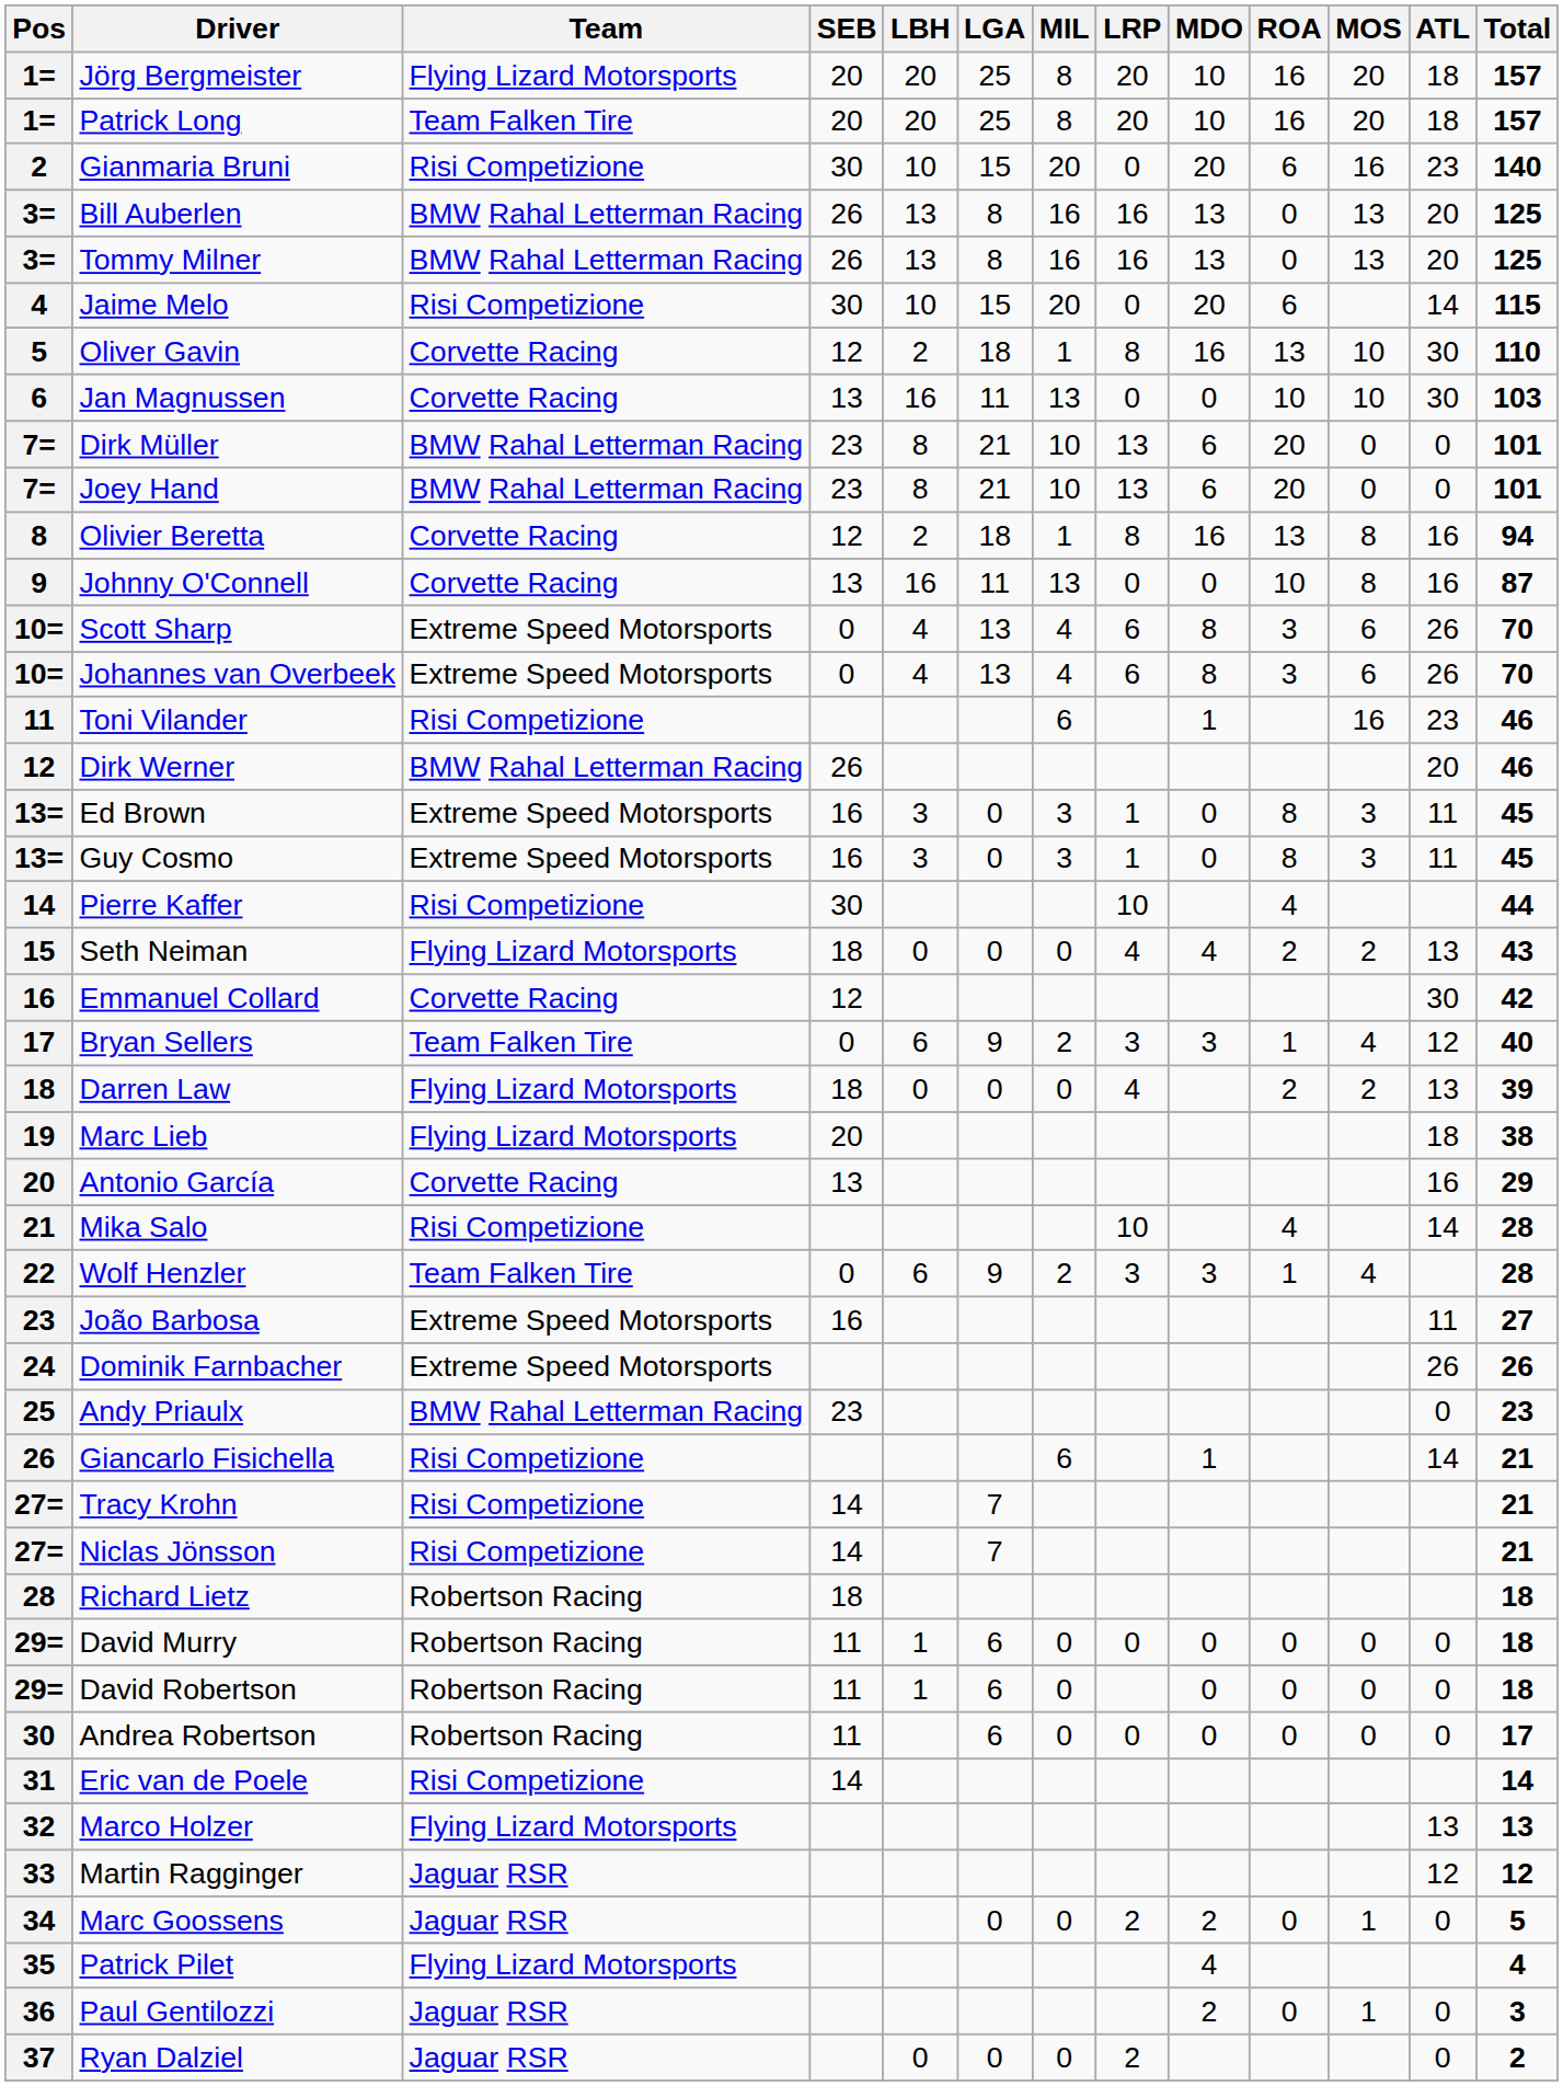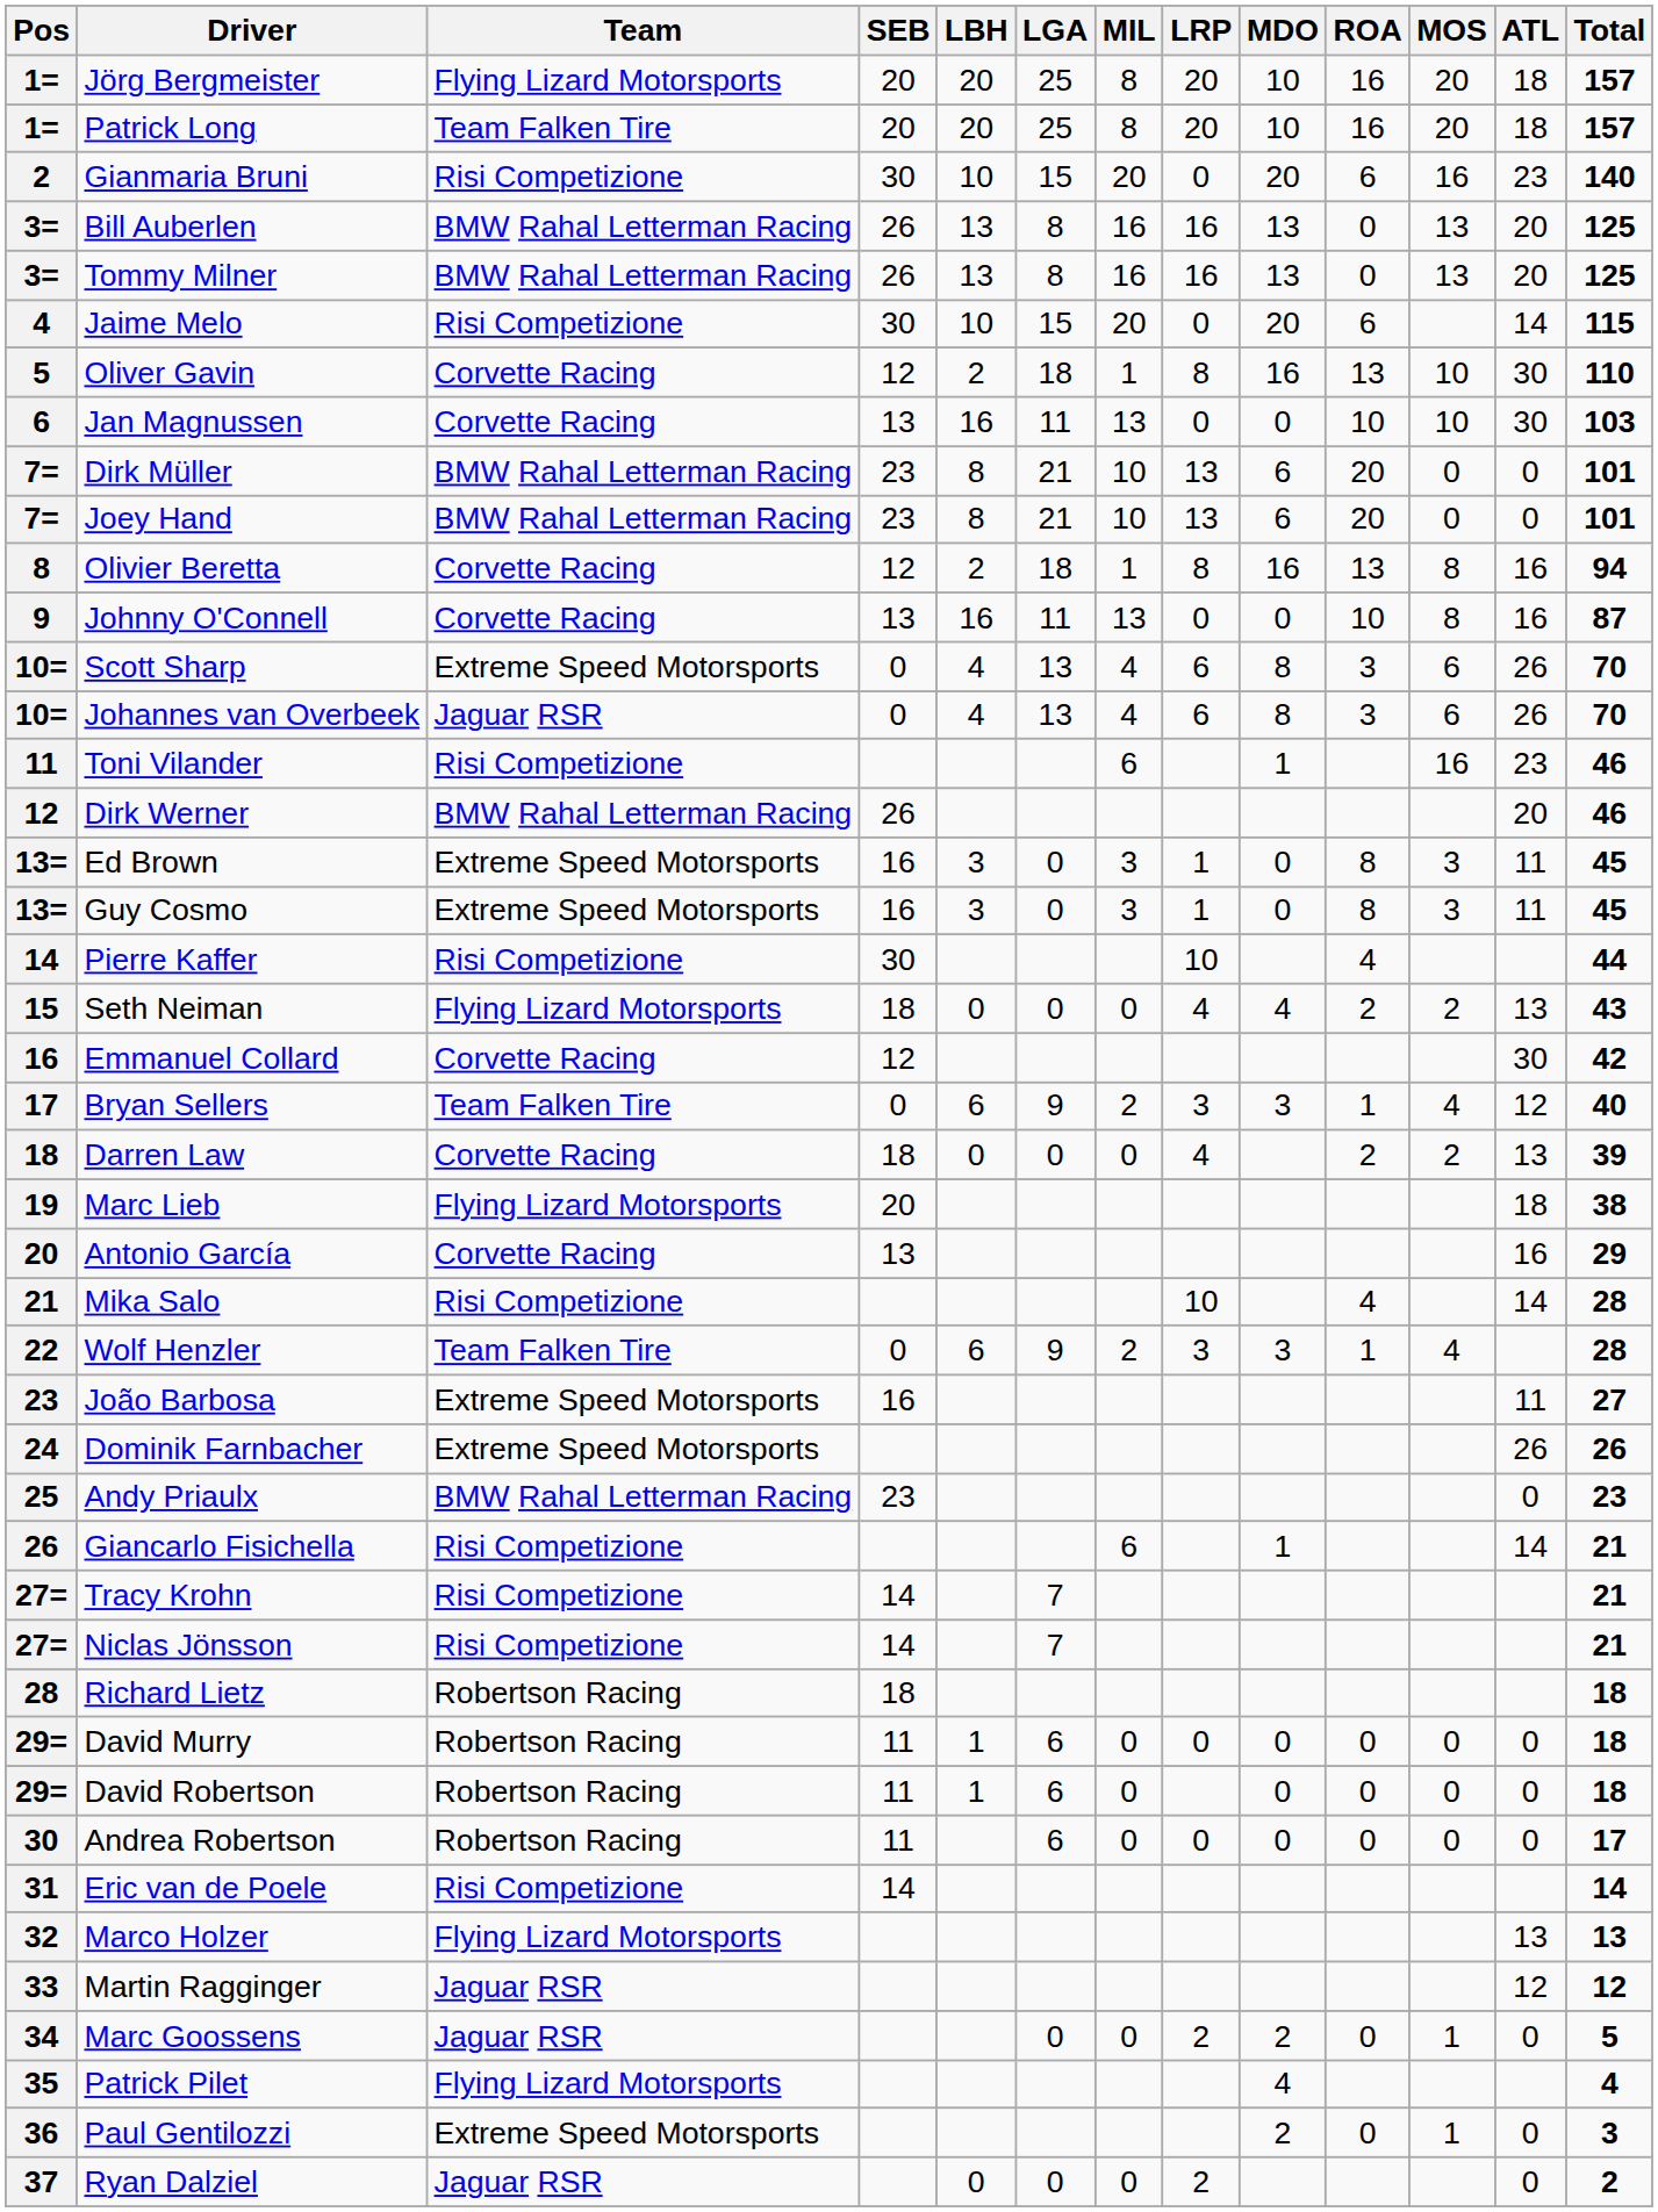 <table class="wikitable" style="font-size: 90%;">
 <tr>
 <th>Pos</th>
 <th>Driver</th>
 <th>Team</th>
 <th>SEB</th>
 <th>LBH</th>
 <th>LGA</th>
 <th>MIL</th>
 <th>LRP</th>
 <th>MDO</th>
 <th>ROA</th>
 <th>MOS</th>
 <th>ATL</th>
 <th>Total</th>
 </tr>
 <tr>
 <th>1=</th>
 <td> <a href='#'>Jörg Bergmeister</a></td>
 <td> <a href='#'>Flying Lizard Motorsports</a></td>
 <td align="center">20</td>
 <td align="center">20</td>
 <td align="center">25</td>
 <td align="center">8</td>
 <td align="center">20</td>
 <td align="center">10</td>
 <td align="center">16</td>
 <td align="center">20</td>
 <td align="center">18</td>
 <td align="center"><strong>157</strong></td>
 </tr>
 <tr>
 <th>1=</th>
 <td> <a href='#'>Patrick Long</a></td>
 <td> <a href='#'>Team Falken Tire</a></td>
 <td align="center">20</td>
 <td align="center">20</td>
 <td align="center">25</td>
 <td align="center">8</td>
 <td align="center">20</td>
 <td align="center">10</td>
 <td align="center">16</td>
 <td align="center">20</td>
 <td align="center">18</td>
 <td align="center"><strong>157</strong></td>
 </tr>
 <tr>
 <th>2</th>
 <td> <a href='#'>Gianmaria Bruni</a></td>
 <td> <a href='#'>Risi Competizione</a></td>
 <td align="center">30</td>
 <td align="center">10</td>
 <td align="center">15</td>
 <td align="center">20</td>
 <td align="center">0</td>
 <td align="center">20</td>
 <td align="center">6</td>
 <td align="center">16</td>
 <td align="center">23</td>
 <td align="center"><strong>140</strong></td>
 </tr>
 <tr>
 <th>3=</th>
 <td> <a href='#'>Bill Auberlen</a></td>
 <td> <a href='#'>BMW</a> <a href='#'>Rahal Letterman Racing</a></td>
 <td align="center">26</td>
 <td align="center">13</td>
 <td align="center">8</td>
 <td align="center">16</td>
 <td align="center">16</td>
 <td align="center">13</td>
 <td align="center">0</td>
 <td align="center">13</td>
 <td align="center">20</td>
 <td align="center"><strong>125</strong></td>
 </tr>
 <tr>
 <th>3=</th>
 <td> <a href='#'>Tommy Milner</a></td>
 <td> <a href='#'>BMW</a> <a href='#'>Rahal Letterman Racing</a></td>
 <td align="center">26</td>
 <td align="center">13</td>
 <td align="center">8</td>
 <td align="center">16</td>
 <td align="center">16</td>
 <td align="center">13</td>
 <td align="center">0</td>
 <td align="center">13</td>
 <td align="center">20</td>
 <td align="center"><strong>125</strong></td>
 </tr>
 <tr>
 <th>4</th>
 <td> <a href='#'>Jaime Melo</a></td>
 <td> <a href='#'>Risi Competizione</a></td>
 <td align="center">30</td>
 <td align="center">10</td>
 <td align="center">15</td>
 <td align="center">20</td>
 <td align="center">0</td>
 <td align="center">20</td>
 <td align="center">6</td>
 <td></td>
 <td align="center">14</td>
 <td align="center"><strong>115</strong></td>
 </tr>
 <tr>
 <th>5</th>
 <td> <a href='#'>Oliver Gavin</a></td>
 <td> <a href='#'>Corvette Racing</a></td>
 <td align="center">12</td>
 <td align="center">2</td>
 <td align="center">18</td>
 <td align="center">1</td>
 <td align="center">8</td>
 <td align="center">16</td>
 <td align="center">13</td>
 <td align="center">10</td>
 <td align="center">30</td>
 <td align="center"><strong>110</strong></td>
 </tr>
 <tr>
 <th>6</th>
 <td> <a href='#'>Jan Magnussen</a></td>
 <td> <a href='#'>Corvette Racing</a></td>
 <td align="center">13</td>
 <td align="center">16</td>
 <td align="center">11</td>
 <td align="center">13</td>
 <td align="center">0</td>
 <td align="center">0</td>
 <td align="center">10</td>
 <td align="center">10</td>
 <td align="center">30</td>
 <td align="center"><strong>103</strong></td>
 </tr>
 <tr>
 <th>7=</th>
 <td> <a href='#'>Dirk Müller</a></td>
 <td> <a href='#'>BMW</a> <a href='#'>Rahal Letterman Racing</a></td>
 <td align="center">23</td>
 <td align="center">8</td>
 <td align="center">21</td>
 <td align="center">10</td>
 <td align="center">13</td>
 <td align="center">6</td>
 <td align="center">20</td>
 <td align="center">0</td>
 <td align="center">0</td>
 <td align="center"><strong>101</strong></td>
 </tr>
 <tr>
 <th>7=</th>
 <td> <a href='#'>Joey Hand</a></td>
 <td> <a href='#'>BMW</a> <a href='#'>Rahal Letterman Racing</a></td>
 <td align="center">23</td>
 <td align="center">8</td>
 <td align="center">21</td>
 <td align="center">10</td>
 <td align="center">13</td>
 <td align="center">6</td>
 <td align="center">20</td>
 <td align="center">0</td>
 <td align="center">0</td>
 <td align="center"><strong>101</strong></td>
 </tr>
 <tr>
 <th>8</th>
 <td> <a href='#'>Olivier Beretta</a></td>
 <td> <a href='#'>Corvette Racing</a></td>
 <td align="center">12</td>
 <td align="center">2</td>
 <td align="center">18</td>
 <td align="center">1</td>
 <td align="center">8</td>
 <td align="center">16</td>
 <td align="center">13</td>
 <td align="center">8</td>
 <td align="center">16</td>
 <td align="center"><strong>94</strong></td>
 </tr>
 <tr>
 <th>9</th>
 <td> <a href='#'>Johnny O'Connell</a></td>
 <td> <a href='#'>Corvette Racing</a></td>
 <td align="center">13</td>
 <td align="center">16</td>
 <td align="center">11</td>
 <td align="center">13</td>
 <td align="center">0</td>
 <td align="center">0</td>
 <td align="center">10</td>
 <td align="center">8</td>
 <td align="center">16</td>
 <td align="center"><strong>87</strong></td>
 </tr>
 <tr>
 <th>10=</th>
 <td> <a href='#'>Scott Sharp</a></td>
 <td> Extreme Speed Motorsports</td>
 <td align="center">0</td>
 <td align="center">4</td>
 <td align="center">13</td>
 <td align="center">4</td>
 <td align="center">6</td>
 <td align="center">8</td>
 <td align="center">3</td>
 <td align="center">6</td>
 <td align="center">26</td>
 <td align="center"><strong>70</strong></td>
 </tr>
 <tr>
 <th>10=</th>
 <td> <a href='#'>Johannes van Overbeek</a></td>
-<td> Extreme Speed Motorsports</td>
+<td> <a href='#'>Jaguar</a> <a href='#'>RSR</a></td>
 <td align="center">0</td>
 <td align="center">4</td>
 <td align="center">13</td>
 <td align="center">4</td>
 <td align="center">6</td>
 <td align="center">8</td>
 <td align="center">3</td>
 <td align="center">6</td>
 <td align="center">26</td>
 <td align="center"><strong>70</strong></td>
 </tr>
 <tr>
 <th>11</th>
 <td> <a href='#'>Toni Vilander</a></td>
 <td> <a href='#'>Risi Competizione</a></td>
 <td></td>
 <td></td>
 <td></td>
 <td align="center">6</td>
 <td></td>
 <td align="center">1</td>
 <td></td>
 <td align="center">16</td>
 <td align="center">23</td>
 <td align="center"><strong>46</strong></td>
 </tr>
 <tr>
 <th>12</th>
 <td> <a href='#'>Dirk Werner</a></td>
 <td> <a href='#'>BMW</a> <a href='#'>Rahal Letterman Racing</a></td>
 <td align="center">26</td>
 <td></td>
 <td></td>
 <td></td>
 <td></td>
 <td></td>
 <td></td>
 <td></td>
 <td align="center">20</td>
 <td align="center"><strong>46</strong></td>
 </tr>
 <tr>
 <th>13=</th>
 <td> Ed Brown</td>
 <td> Extreme Speed Motorsports</td>
 <td align="center">16</td>
 <td align="center">3</td>
 <td align="center">0</td>
 <td align="center">3</td>
 <td align="center">1</td>
 <td align="center">0</td>
 <td align="center">8</td>
 <td align="center">3</td>
 <td align="center">11</td>
 <td align="center"><strong>45</strong></td>
 </tr>
 <tr>
 <th>13=</th>
 <td> Guy Cosmo</td>
 <td> Extreme Speed Motorsports</td>
 <td align="center">16</td>
 <td align="center">3</td>
 <td align="center">0</td>
 <td align="center">3</td>
 <td align="center">1</td>
 <td align="center">0</td>
 <td align="center">8</td>
 <td align="center">3</td>
 <td align="center">11</td>
 <td align="center"><strong>45</strong></td>
 </tr>
 <tr>
 <th>14</th>
 <td> <a href='#'>Pierre Kaffer</a></td>
 <td> <a href='#'>Risi Competizione</a></td>
 <td align="center">30</td>
 <td></td>
 <td></td>
 <td></td>
 <td align="center">10</td>
 <td></td>
 <td align="center">4</td>
 <td></td>
 <td></td>
 <td align="center"><strong>44</strong></td>
 </tr>
 <tr>
 <th>15</th>
 <td> Seth Neiman</td>
 <td> <a href='#'>Flying Lizard Motorsports</a></td>
 <td align="center">18</td>
 <td align="center">0</td>
 <td align="center">0</td>
 <td align="center">0</td>
 <td align="center">4</td>
 <td align="center">4</td>
 <td align="center">2</td>
 <td align="center">2</td>
 <td align="center">13</td>
 <td align="center"><strong>43</strong></td>
 </tr>
 <tr>
 <th>16</th>
 <td> <a href='#'>Emmanuel Collard</a></td>
 <td> <a href='#'>Corvette Racing</a></td>
 <td align="center">12</td>
 <td></td>
 <td></td>
 <td></td>
 <td></td>
 <td></td>
 <td></td>
 <td></td>
 <td align="center">30</td>
 <td align="center"><strong>42</strong></td>
 </tr>
 <tr>
 <th>17</th>
 <td> <a href='#'>Bryan Sellers</a></td>
 <td> <a href='#'>Team Falken Tire</a></td>
 <td align="center">0</td>
 <td align="center">6</td>
 <td align="center">9</td>
 <td align="center">2</td>
 <td align="center">3</td>
 <td align="center">3</td>
 <td align="center">1</td>
 <td align="center">4</td>
 <td align="center">12</td>
 <td align="center"><strong>40</strong></td>
 </tr>
 <tr>
 <th>18</th>
 <td> <a href='#'>Darren Law</a></td>
-<td> <a href='#'>Flying Lizard Motorsports</a></td>
+<td> <a href='#'>Corvette Racing</a></td>
 <td align="center">18</td>
 <td align="center">0</td>
 <td align="center">0</td>
 <td align="center">0</td>
 <td align="center">4</td>
 <td></td>
 <td align="center">2</td>
 <td align="center">2</td>
 <td align="center">13</td>
 <td align="center"><strong>39</strong></td>
 </tr>
 <tr>
 <th>19</th>
 <td> <a href='#'>Marc Lieb</a></td>
 <td> <a href='#'>Flying Lizard Motorsports</a></td>
 <td align="center">20</td>
 <td></td>
 <td></td>
 <td></td>
 <td></td>
 <td></td>
 <td></td>
 <td></td>
 <td align="center">18</td>
 <td align="center"><strong>38</strong></td>
 </tr>
 <tr>
 <th>20</th>
 <td> <a href='#'>Antonio García</a></td>
 <td> <a href='#'>Corvette Racing</a></td>
 <td align="center">13</td>
 <td></td>
 <td></td>
 <td></td>
 <td></td>
 <td></td>
 <td></td>
 <td></td>
 <td align="center">16</td>
 <td align="center"><strong>29</strong></td>
 </tr>
 <tr>
 <th>21</th>
 <td> <a href='#'>Mika Salo</a></td>
 <td> <a href='#'>Risi Competizione</a></td>
 <td></td>
 <td></td>
 <td></td>
 <td></td>
 <td align="center">10</td>
 <td></td>
 <td align="center">4</td>
 <td></td>
 <td align="center">14</td>
 <td align="center"><strong>28</strong></td>
 </tr>
 <tr>
 <th>22</th>
 <td> <a href='#'>Wolf Henzler</a></td>
 <td> <a href='#'>Team Falken Tire</a></td>
 <td align="center">0</td>
 <td align="center">6</td>
 <td align="center">9</td>
 <td align="center">2</td>
 <td align="center">3</td>
 <td align="center">3</td>
 <td align="center">1</td>
 <td align="center">4</td>
 <td></td>
 <td align="center"><strong>28</strong></td>
 </tr>
 <tr>
 <th>23</th>
 <td> <a href='#'>João Barbosa</a></td>
 <td> Extreme Speed Motorsports</td>
 <td align="center">16</td>
 <td></td>
 <td></td>
 <td></td>
 <td></td>
 <td></td>
 <td></td>
 <td></td>
 <td align="center">11</td>
 <td align="center"><strong>27</strong></td>
 </tr>
 <tr>
 <th>24</th>
 <td> <a href='#'>Dominik Farnbacher</a></td>
 <td> Extreme Speed Motorsports</td>
 <td></td>
 <td></td>
 <td></td>
 <td></td>
 <td></td>
 <td></td>
 <td></td>
 <td></td>
 <td align="center">26</td>
 <td align="center"><strong>26</strong></td>
 </tr>
 <tr>
 <th>25</th>
 <td> <a href='#'>Andy Priaulx</a></td>
 <td> <a href='#'>BMW</a> <a href='#'>Rahal Letterman Racing</a></td>
 <td align="center">23</td>
 <td></td>
 <td></td>
 <td></td>
 <td></td>
 <td></td>
 <td></td>
 <td></td>
 <td align="center">0</td>
 <td align="center"><strong>23</strong></td>
 </tr>
 <tr>
 <th>26</th>
 <td> <a href='#'>Giancarlo Fisichella</a></td>
 <td> <a href='#'>Risi Competizione</a></td>
 <td></td>
 <td></td>
 <td></td>
 <td align="center">6</td>
 <td></td>
 <td align="center">1</td>
 <td></td>
 <td></td>
 <td align="center">14</td>
 <td align="center"><strong>21</strong></td>
 </tr>
 <tr>
 <th>27=</th>
 <td> <a href='#'>Tracy Krohn</a></td>
 <td> <a href='#'>Risi Competizione</a></td>
 <td align="center">14</td>
 <td></td>
 <td align="center">7</td>
 <td></td>
 <td></td>
 <td></td>
 <td></td>
 <td></td>
 <td></td>
 <td align="center"><strong>21</strong></td>
 </tr>
 <tr>
 <th>27=</th>
 <td> <a href='#'>Niclas Jönsson</a></td>
 <td> <a href='#'>Risi Competizione</a></td>
 <td align="center">14</td>
 <td></td>
 <td align="center">7</td>
 <td></td>
 <td></td>
 <td></td>
 <td></td>
 <td></td>
 <td></td>
 <td align="center"><strong>21</strong></td>
 </tr>
 <tr>
 <th>28</th>
 <td> <a href='#'>Richard Lietz</a></td>
 <td> Robertson Racing</td>
 <td align="center">18</td>
 <td></td>
 <td></td>
 <td></td>
 <td></td>
 <td></td>
 <td></td>
 <td></td>
 <td></td>
 <td align="center"><strong>18</strong></td>
 </tr>
 <tr>
 <th>29=</th>
 <td> David Murry</td>
 <td> Robertson Racing</td>
 <td align="center">11</td>
 <td align="center">1</td>
 <td align="center">6</td>
 <td align="center">0</td>
 <td align="center">0</td>
 <td align="center">0</td>
 <td align="center">0</td>
 <td align="center">0</td>
 <td align="center">0</td>
 <td align="center"><strong>18</strong></td>
 </tr>
 <tr>
 <th>29=</th>
 <td> David Robertson</td>
 <td> Robertson Racing</td>
 <td align="center">11</td>
 <td align="center">1</td>
 <td align="center">6</td>
 <td align="center">0</td>
 <td></td>
 <td align="center">0</td>
 <td align="center">0</td>
 <td align="center">0</td>
 <td align="center">0</td>
 <td align="center"><strong>18</strong></td>
 </tr>
 <tr>
 <th>30</th>
 <td> Andrea Robertson</td>
 <td> Robertson Racing</td>
 <td align="center">11</td>
 <td></td>
 <td align="center">6</td>
 <td align="center">0</td>
 <td align="center">0</td>
 <td align="center">0</td>
 <td align="center">0</td>
 <td align="center">0</td>
 <td align="center">0</td>
 <td align="center"><strong>17</strong></td>
 </tr>
 <tr>
 <th>31</th>
 <td> <a href='#'>Eric van de Poele</a></td>
 <td> <a href='#'>Risi Competizione</a></td>
 <td align="center">14</td>
 <td></td>
 <td></td>
 <td></td>
 <td></td>
 <td></td>
 <td></td>
 <td></td>
 <td></td>
 <td align="center"><strong>14</strong></td>
 </tr>
 <tr>
 <th>32</th>
 <td> <a href='#'>Marco Holzer</a></td>
 <td> <a href='#'>Flying Lizard Motorsports</a></td>
 <td></td>
 <td></td>
 <td></td>
 <td></td>
 <td></td>
 <td></td>
 <td></td>
 <td></td>
 <td align="center">13</td>
 <td align="center"><strong>13</strong></td>
 </tr>
 <tr>
 <th>33</th>
 <td> Martin Ragginger</td>
 <td> <a href='#'>Jaguar</a> <a href='#'>RSR</a></td>
 <td></td>
 <td></td>
 <td></td>
 <td></td>
 <td></td>
 <td></td>
 <td></td>
 <td></td>
 <td align="center">12</td>
 <td align="center"><strong>12</strong></td>
 </tr>
 <tr>
 <th>34</th>
 <td> <a href='#'>Marc Goossens</a></td>
 <td> <a href='#'>Jaguar</a> <a href='#'>RSR</a></td>
 <td></td>
 <td></td>
 <td align="center">0</td>
 <td align="center">0</td>
 <td align="center">2</td>
 <td align="center">2</td>
 <td align="center">0</td>
 <td align="center">1</td>
 <td align="center">0</td>
 <td align="center"><strong>5</strong></td>
 </tr>
 <tr>
 <th>35</th>
 <td> <a href='#'>Patrick Pilet</a></td>
 <td> <a href='#'>Flying Lizard Motorsports</a></td>
 <td></td>
 <td></td>
 <td></td>
 <td></td>
 <td></td>
 <td align="center">4</td>
 <td></td>
 <td></td>
 <td></td>
 <td align="center"><strong>4</strong></td>
 </tr>
 <tr>
 <th>36</th>
 <td> <a href='#'>Paul Gentilozzi</a></td>
-<td> <a href='#'>Jaguar</a> <a href='#'>RSR</a></td>
+<td> Extreme Speed Motorsports</td>
 <td></td>
 <td></td>
 <td></td>
 <td></td>
 <td></td>
 <td align="center">2</td>
 <td align="center">0</td>
 <td align="center">1</td>
 <td align="center">0</td>
 <td align="center"><strong>3</strong></td>
 </tr>
 <tr>
 <th>37</th>
 <td> <a href='#'>Ryan Dalziel</a></td>
 <td> <a href='#'>Jaguar</a> <a href='#'>RSR</a></td>
 <td></td>
 <td align="center">0</td>
 <td align="center">0</td>
 <td align="center">0</td>
 <td align="center">2</td>
 <td></td>
 <td></td>
 <td></td>
 <td align="center">0</td>
 <td align="center"><strong>2</strong></td>
 </tr>
 <tr>
 </tr>
 </table>
